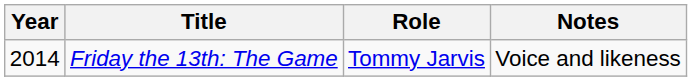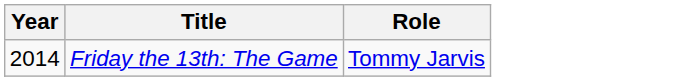 <table class="wikitable">
 <tr>
 <th>Year</th>
 <th>Title</th>
 <th>Role</th>
-<th>Notes</th>
 </tr>
 <tr>
 <td>2014</td>
 <td><em><a href='#'>Friday the 13th: The Game</a></em></td>
 <td><a href='#'>Tommy Jarvis</a></td>
-<td>Voice and likeness</td>
 </tr>
 </table>
